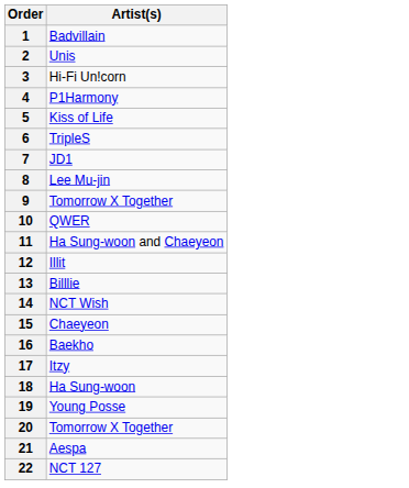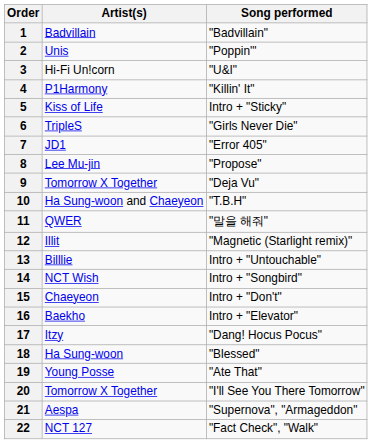 <table class="wikitable plainrowheaders">
 <tr>
 <th scope="col">Order</th>
 <th scope="col">Artist(s)</th>
+<th scope="col">Song performed</th>
 </tr>
 <tr>
 <th scope="row">1</th>
 <td><a href='#'>Badvillain</a></td>
+<td>"Badvillain"</td>
 </tr>
 <tr>
 <th scope="row">2</th>
 <td><a href='#'>Unis</a></td>
+<td>"Poppin'"</td>
 </tr>
 <tr>
 <th scope="row">3</th>
 <td>Hi-Fi Un!corn</td>
+<td>"U&I"</td>
 </tr>
 <tr>
 <th scope="row">4</th>
 <td><a href='#'>P1Harmony</a></td>
+<td>"Killin' It"</td>
 </tr>
 <tr>
 <th scope="row">5</th>
 <td><a href='#'>Kiss of Life</a></td>
+<td>Intro + "Sticky"</td>
 </tr>
 <tr>
 <th scope="row">6</th>
 <td><a href='#'>TripleS</a></td>
+<td>"Girls Never Die"</td>
 </tr>
 <tr>
 <th scope="row">7</th>
 <td><a href='#'>JD1</a></td>
+<td>"Error 405"</td>
 </tr>
 <tr>
 <th scope="row">8</th>
 <td><a href='#'>Lee Mu-jin</a></td>
+<td>"Propose"</td>
 </tr>
 <tr>
 <th scope="row">9</th>
 <td><a href='#'>Tomorrow X Together</a></td>
+<td>"Deja Vu"</td>
 </tr>
 <tr>
 <th scope="row">10</th>
-<td><a href='#'>QWER</a></td>
+<td><a href='#'>Ha Sung-woon</a> and <a href='#'>Chaeyeon</a></td>
+<td>"T.B.H"</td>
 </tr>
 <tr>
 <th scope="row">11</th>
-<td><a href='#'>Ha Sung-woon</a> and <a href='#'>Chaeyeon</a></td>
+<td><a href='#'>QWER</a></td>
+<td>"말을 해줘"</td>
 </tr>
 <tr>
 <th scope="row">12</th>
 <td><a href='#'>Illit</a></td>
+<td>"Magnetic (Starlight remix)"</td>
 </tr>
 <tr>
 <th scope="row">13</th>
 <td><a href='#'>Billlie</a></td>
+<td>Intro + "Untouchable"</td>
 </tr>
 <tr>
 <th scope="row">14</th>
 <td><a href='#'>NCT Wish</a></td>
+<td>Intro + "Songbird"</td>
 </tr>
 <tr>
 <th scope="row">15</th>
 <td><a href='#'>Chaeyeon</a></td>
+<td>Intro + "Don't"</td>
 </tr>
 <tr>
 <th scope="row">16</th>
 <td><a href='#'>Baekho</a></td>
+<td>Intro + "Elevator"</td>
 </tr>
 <tr>
 <th scope="row">17</th>
 <td><a href='#'>Itzy</a></td>
+<td>"Dang! Hocus Pocus"</td>
 </tr>
 <tr>
 <th scope="row">18</th>
 <td><a href='#'>Ha Sung-woon</a></td>
+<td>"Blessed"</td>
 </tr>
 <tr>
 <th scope="row">19</th>
 <td><a href='#'>Young Posse</a></td>
+<td>"Ate That"</td>
 </tr>
 <tr>
 <th scope="row">20</th>
 <td><a href='#'>Tomorrow X Together</a></td>
+<td>"I'll See You There Tomorrow"</td>
 </tr>
 <tr>
 <th scope="row">21</th>
 <td><a href='#'>Aespa</a></td>
+<td>"Supernova", "Armageddon"</td>
 </tr>
 <tr>
 <th scope="row">22</th>
 <td><a href='#'>NCT 127</a></td>
+<td>"Fact Check", "Walk"</td>
 </tr>
 </table>
